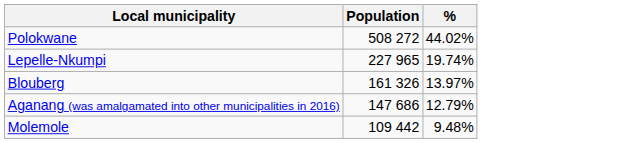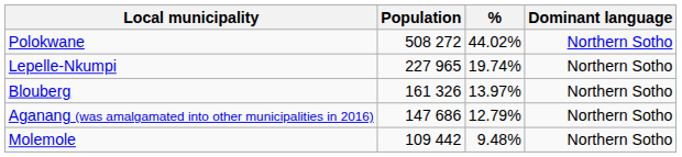 <table class="wikitable" style="font-size: 95%; text-align: right">
 <tr>
 <th>Local municipality</th>
 <th>Population</th>
 <th>%</th>
+<th>Dominant language</th>
 </tr>
 <tr>
 <td align=left><a href='#'>Polokwane</a></td>
 <td>508 272</td>
 <td>44.02%</td>
+<td><a href='#'>Northern Sotho</a></td>
 </tr>
 <tr>
 <td align=left><a href='#'>Lepelle-Nkumpi</a></td>
 <td>227 965</td>
 <td>19.74%</td>
+<td>Northern Sotho</td>
 </tr>
 <tr>
 <td align=left><a href='#'>Blouberg</a></td>
 <td>161 326</td>
 <td>13.97%</td>
+<td>Northern Sotho</td>
 </tr>
 <tr>
 <td align=left><a href='#'>Aganang <small>(was amalgamated into other municipalities in 2016)</small></a></td>
 <td>147 686</td>
 <td>12.79%</td>
+<td>Northern Sotho</td>
 </tr>
 <tr>
 <td align=left><a href='#'>Molemole</a></td>
 <td>109 442</td>
 <td>9.48%</td>
+<td>Northern Sotho</td>
 </tr>
 </table>
